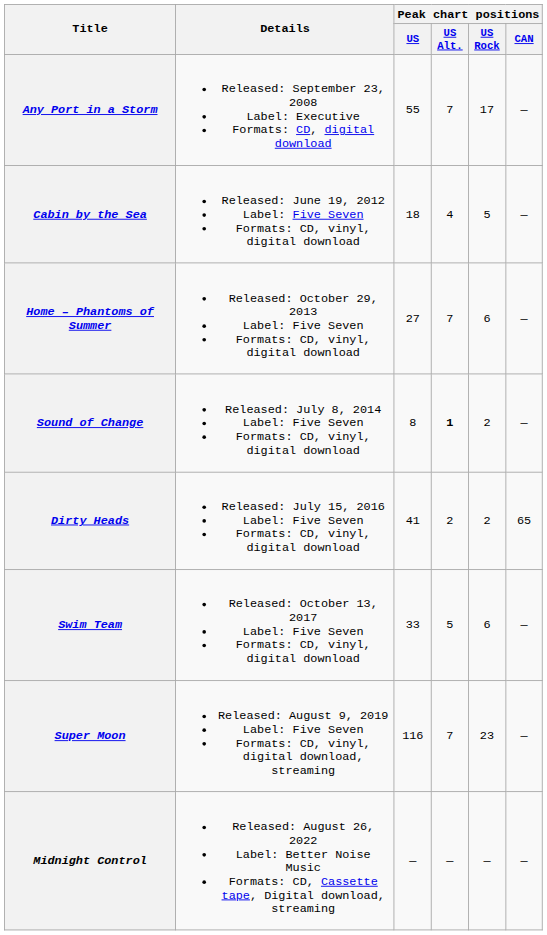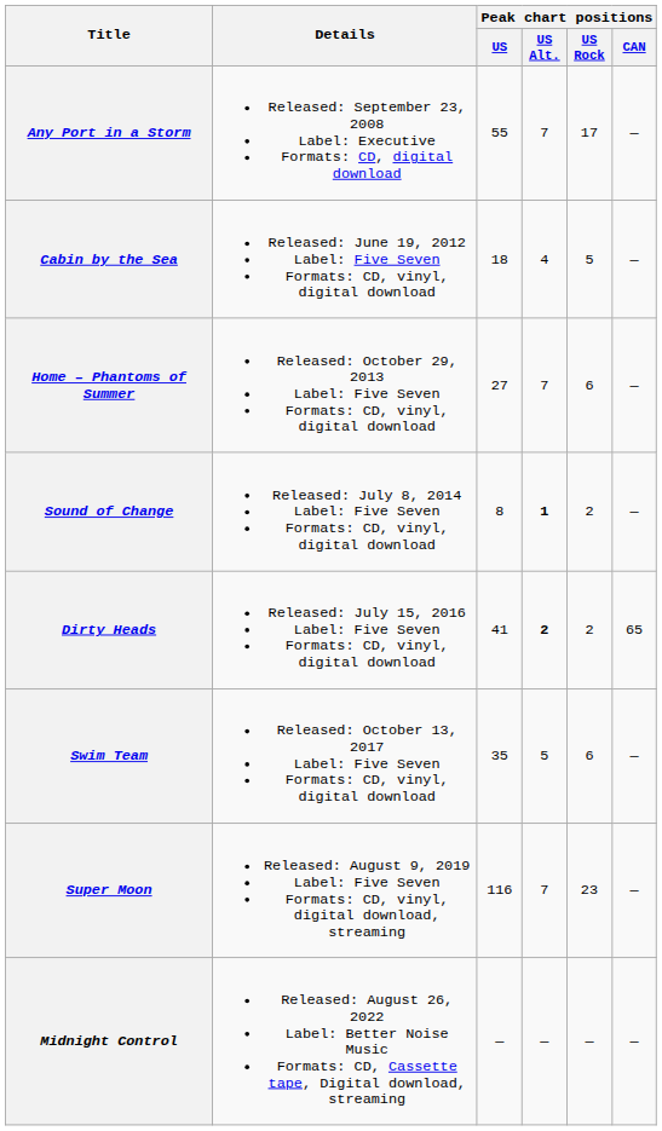 <table class="wikitable plainrowheaders" style="text-align:center;">
 <tr>
 <th scope="col" rowspan="2" style="width:14em;">Title</th>
 <th scope="col" rowspan="2" style="width:18em;">Details</th>
 <th scope="col" colspan="5">Peak chart positions</th>
 </tr>
 <tr>
 <th scope="col" style="width:3em;font-size:90%;"><a href='#'>US</a><br></th>
 <th scope="col" style="width:3em;font-size:90%;"><a href='#'>US<br>Alt.</a><br></th>
 <th scope="col" style="width:3em;font-size:90%;"><a href='#'>US<br>Rock</a><br></th>
 <th scope="col" style="width:3em;font-size:90%;"><a href='#'>CAN</a><br></th>
 </tr>
 <tr>
 <th scope="row"><em><a href='#'>Any Port in a Storm</a></em></th>
 <td><br><ul><li>Released: September 23, 2008</li><li>Label: Executive</li><li>Formats: <a href='#'>CD</a>, <a href='#'>digital download</a></li></ul></td>
 <td>55</td>
 <td>7</td>
 <td>17</td>
 <td>—</td>
 </tr>
 <tr>
 <th scope="row"><em><a href='#'>Cabin by the Sea</a></em></th>
 <td><br><ul><li>Released: June 19, 2012</li><li>Label: <a href='#'>Five Seven</a></li><li>Formats: CD, vinyl, digital download</li></ul></td>
 <td>18</td>
 <td>4</td>
 <td>5</td>
 <td>—</td>
 </tr>
 <tr>
 <th scope="row"><em><a href='#'>Home – Phantoms of Summer</a></em></th>
 <td><br><ul><li>Released: October 29, 2013</li><li>Label: Five Seven</li><li>Formats: CD, vinyl, digital download</li></ul></td>
 <td>27</td>
 <td>7</td>
 <td>6</td>
 <td>—</td>
 </tr>
 <tr>
 <th scope="row"><em><a href='#'>Sound of Change</a></em></th>
 <td><br><ul><li>Released: July 8, 2014</li><li>Label: Five Seven</li><li>Formats: CD, vinyl, digital download</li></ul></td>
 <td>8</td>
 <td><strong>1</strong></td>
 <td>2</td>
 <td>—</td>
 </tr>
 <tr>
 <th scope="row"><em><a href='#'>Dirty Heads</a></em></th>
 <td><br><ul><li>Released: July 15, 2016</li><li>Label: Five Seven</li><li>Formats: CD, vinyl, digital download</li></ul></td>
 <td>41</td>
-<td>2</td>
+<td><strong>2</strong></td>
 <td>2</td>
 <td>65</td>
 </tr>
 <tr>
 <th scope="row"><em><a href='#'>Swim Team</a></em></th>
 <td><br><ul><li>Released: October 13, 2017</li><li>Label: Five Seven</li><li>Formats: CD, vinyl, digital download</li></ul></td>
-<td>33</td>
+<td>35</td>
 <td>5</td>
 <td>6</td>
 <td>—</td>
 </tr>
 <tr>
 <th scope="row"><em><a href='#'>Super Moon</a></em></th>
 <td><br><ul><li>Released: August 9, 2019</li><li>Label: Five Seven</li><li>Formats: CD, vinyl, digital download, streaming</li></ul></td>
 <td>116</td>
 <td>7</td>
 <td>23</td>
 <td>—</td>
 </tr>
 <tr>
 <th scope="row"><em>Midnight Control</em></th>
 <td><br><ul><li>Released: August 26, 2022</li><li>Label: Better Noise Music</li><li>Formats: CD, <a href='#'>Cassette tape</a>, Digital download, streaming</li></ul></td>
 <td>—</td>
 <td>—</td>
 <td>—</td>
 <td>—</td>
 </tr>
 </table>
